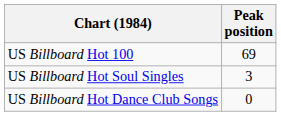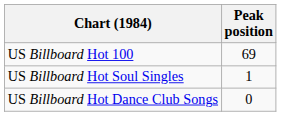 <table class="wikitable">
 <tr>
 <th align="left">Chart (1984)</th>
 <th align="center">Peak<br>position</th>
 </tr>
 <tr>
 <td align="left">US <em>Billboard</em> <a href='#'>Hot 100</a></td>
 <td align="center">69</td>
 </tr>
 <tr>
 <td align="left">US <em>Billboard</em> <a href='#'>Hot Soul Singles</a></td>
-<td align="center">3</td>
+<td align="center">1</td>
 </tr>
 <tr>
 <td align="left">US <em>Billboard</em> <a href='#'>Hot Dance Club Songs</a></td>
 <td align="center">0</td>
 </tr>
 </table>
